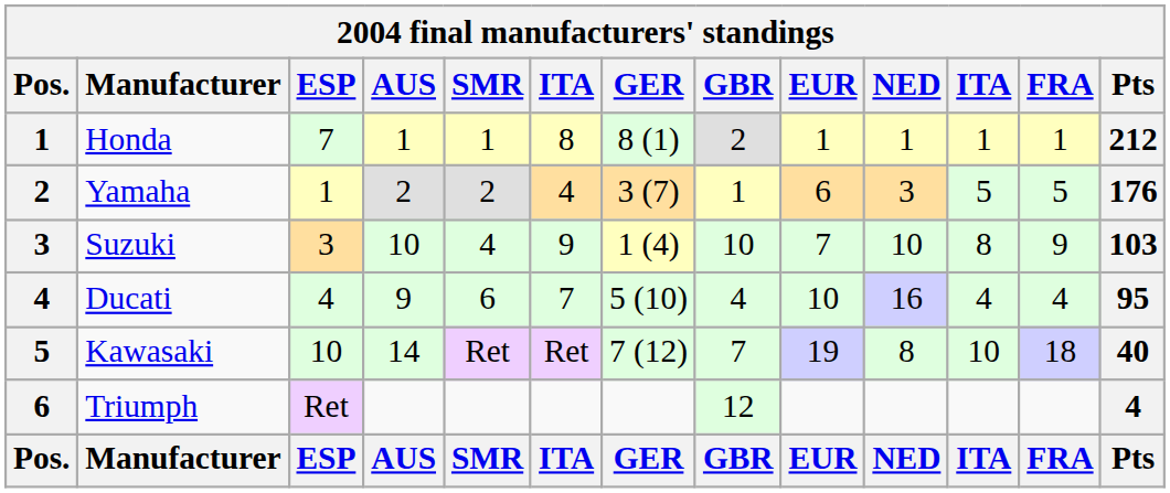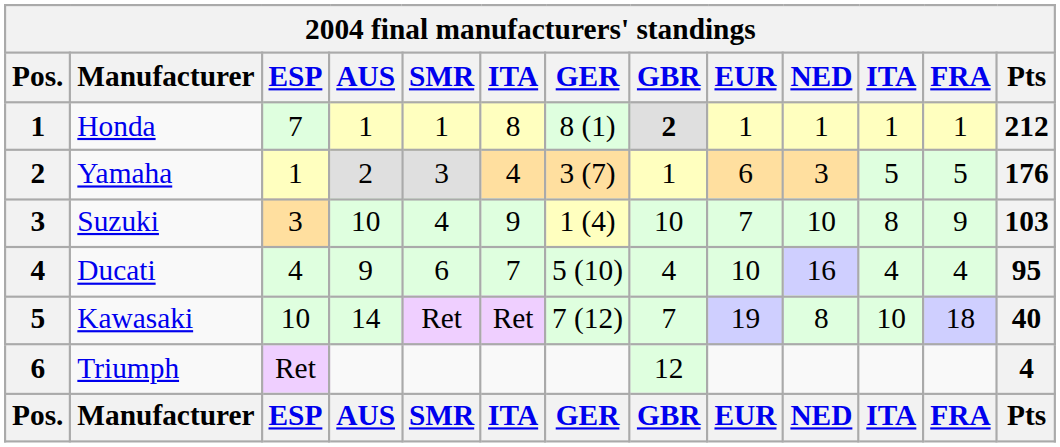 <table class="wikitable" style="font-size: 85%; text-align: center">
 <tr>
 <th colspan=14>2004 final manufacturers' standings</th>
 </tr>
 <tr valign="top">
 <th valign="middle">Pos.</th>
 <th valign="middle">Manufacturer</th>
 <th><a href='#'>ESP</a> <br> </th>
 <th><a href='#'>AUS</a> <br> </th>
 <th><a href='#'>SMR</a> <br> </th>
 <th><a href='#'>ITA</a> <br> </th>
 <th><a href='#'>GER</a> <br> </th>
 <th><a href='#'>GBR</a> <br> </th>
 <th><a href='#'>EUR</a> <br> </th>
 <th><a href='#'>NED</a> <br> </th>
 <th><a href='#'>ITA</a> <br> </th>
 <th><a href='#'>FRA</a> <br> </th>
 <th valign="middle">Pts</th>
 </tr>
 <tr>
 <th>1</th>
 <td align="left"> <a href='#'>Honda</a></td>
 <td style="background:#DFFFDF;">7</td>
 <td style="background:#FFFFBF;">1</td>
 <td style="background:#FFFFBF;">1</td>
 <td style="background:#FFFFBF;">8</td>
 <td style="background:#DFFFDF;">8 (1)</td>
-<td style="background:#DFDFDF;">2</td>
+<td style="background:#DFDFDF;"><strong>2</strong></td>
 <td style="background:#FFFFBF;">1</td>
 <td style="background:#FFFFBF;">1</td>
 <td style="background:#FFFFBF;">1</td>
 <td style="background:#FFFFBF;">1</td>
 <th>212</th>
 </tr>
 <tr>
 <th>2</th>
 <td align="left"> <a href='#'>Yamaha</a></td>
 <td style="background:#FFFFBF;">1</td>
 <td style="background:#DFDFDF;">2</td>
-<td style="background:#DFDFDF;">2</td>
+<td style="background:#DFDFDF;">3</td>
 <td style="background:#FFDF9F;">4</td>
 <td style="background:#FFDF9F;">3 (7)</td>
 <td style="background:#FFFFBF;">1</td>
 <td style="background:#FFDF9F;">6</td>
 <td style="background:#FFDF9F;">3</td>
 <td style="background:#DFFFDF;">5</td>
 <td style="background:#DFFFDF;">5</td>
 <th>176</th>
 </tr>
 <tr>
 <th>3</th>
 <td align="left"> <a href='#'>Suzuki</a></td>
 <td style="background:#FFDF9F;">3</td>
 <td style="background:#DFFFDF;">10</td>
 <td style="background:#DFFFDF;">4</td>
 <td style="background:#DFFFDF;">9</td>
 <td style="background:#FFFFBF;">1 (4)</td>
 <td style="background:#DFFFDF;">10</td>
 <td style="background:#DFFFDF;">7</td>
 <td style="background:#DFFFDF;">10</td>
 <td style="background:#DFFFDF;">8</td>
 <td style="background:#DFFFDF;">9</td>
 <th>103</th>
 </tr>
 <tr>
 <th>4</th>
 <td align="left"> <a href='#'>Ducati</a></td>
 <td style="background:#DFFFDF;">4</td>
 <td style="background:#DFFFDF;">9</td>
 <td style="background:#DFFFDF;">6</td>
 <td style="background:#DFFFDF;">7</td>
 <td style="background:#DFFFDF;">5 (10)</td>
 <td style="background:#DFFFDF;">4</td>
 <td style="background:#DFFFDF;">10</td>
 <td style="background:#CFCFFF;">16</td>
 <td style="background:#DFFFDF;">4</td>
 <td style="background:#DFFFDF;">4</td>
 <th>95</th>
 </tr>
 <tr>
 <th>5</th>
 <td align="left"> <a href='#'>Kawasaki</a></td>
 <td style="background:#DFFFDF;">10</td>
 <td style="background:#DFFFDF;">14</td>
 <td style="background:#EFCFFF;">Ret</td>
 <td style="background:#EFCFFF;">Ret</td>
 <td style="background:#DFFFDF;">7 (12)</td>
 <td style="background:#DFFFDF;">7</td>
 <td style="background:#CFCFFF;">19</td>
 <td style="background:#DFFFDF;">8</td>
 <td style="background:#DFFFDF;">10</td>
 <td style="background:#CFCFFF;">18</td>
 <th>40</th>
 </tr>
 <tr>
 <th>6</th>
 <td align="left"> <a href='#'>Triumph</a></td>
 <td style="background:#EFCFFF;">Ret</td>
 <td></td>
 <td></td>
 <td></td>
 <td></td>
 <td style="background:#DFFFDF;">12</td>
 <td></td>
 <td></td>
 <td></td>
 <td></td>
 <th>4</th>
 </tr>
 <tr>
 <th valign="middle">Pos.</th>
 <th valign="middle">Manufacturer</th>
 <th><a href='#'>ESP</a> <br> </th>
 <th><a href='#'>AUS</a> <br> </th>
 <th><a href='#'>SMR</a> <br> </th>
 <th><a href='#'>ITA</a> <br> </th>
 <th><a href='#'>GER</a> <br> </th>
 <th><a href='#'>GBR</a> <br> </th>
 <th><a href='#'>EUR</a> <br> </th>
 <th><a href='#'>NED</a> <br> </th>
 <th><a href='#'>ITA</a> <br> </th>
 <th><a href='#'>FRA</a> <br> </th>
 <th valign="middle">Pts</th>
 </tr>
 </table>
